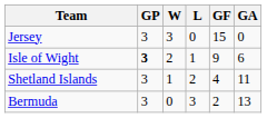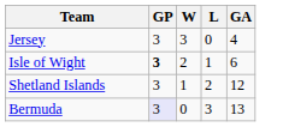 <table class="wikitable">
 <tr>
 <th width=150>Team</th>
 <th width=20>GP</th>
 <th width=20>W</th>
 <th width=20>L</th>
-<th width=20>GF</th>
 <th width=20>GA</th>
 </tr>
 <tr>
 <td align="left"> <a href='#'>Jersey</a></td>
 <td>3</td>
 <td>3</td>
 <td>0</td>
-<td>15</td>
-<td>0</td>
+<td>4</td>
 </tr>
 <tr>
 <td align="left"> <a href='#'>Isle of Wight</a></td>
 <td><strong>3</strong></td>
 <td>2</td>
 <td>1</td>
-<td>9</td>
 <td>6</td>
 </tr>
 <tr>
 <td align="left"> <a href='#'>Shetland Islands</a></td>
 <td>3</td>
 <td>1</td>
 <td>2</td>
-<td>4</td>
-<td>11</td>
+<td>12</td>
 </tr>
 <tr>
 <td align="left"> <a href='#'>Bermuda</a></td>
-<td>3</td>
+<td style="background: lavender;">3</td>
 <td>0</td>
 <td>3</td>
-<td>2</td>
 <td>13</td>
 </tr>
 </table>
